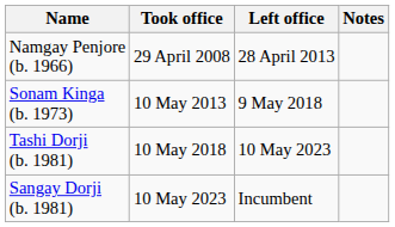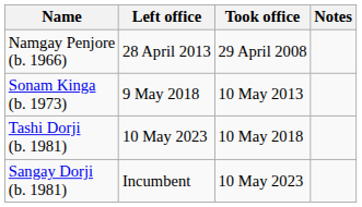 <table class="wikitable">
 <tr>
 <th>Name</th>
+<th>Left office</th>
 <th>Took office</th>
-<th>Left office</th>
 <th>Notes</th>
 </tr>
 <tr>
 <td>Namgay Penjore <br>(b. 1966)</td>
+<td>28 April 2013</td>
 <td>29 April 2008</td>
-<td>28 April 2013</td>
 <td></td>
 </tr>
 <tr>
 <td><a href='#'>Sonam Kinga</a><br>(b. 1973)</td>
+<td>9 May 2018</td>
 <td>10 May 2013</td>
-<td>9 May 2018</td>
 <td></td>
 </tr>
 <tr>
 <td><a href='#'>Tashi Dorji</a><br>(b. 1981)</td>
+<td>10 May 2023</td>
 <td>10 May 2018</td>
-<td>10 May 2023</td>
 <td></td>
 </tr>
 <tr>
 <td><a href='#'>Sangay Dorji</a><br>(b. 1981)</td>
+<td>Incumbent</td>
 <td>10 May 2023</td>
-<td>Incumbent</td>
 <td></td>
 </tr>
 </table>
